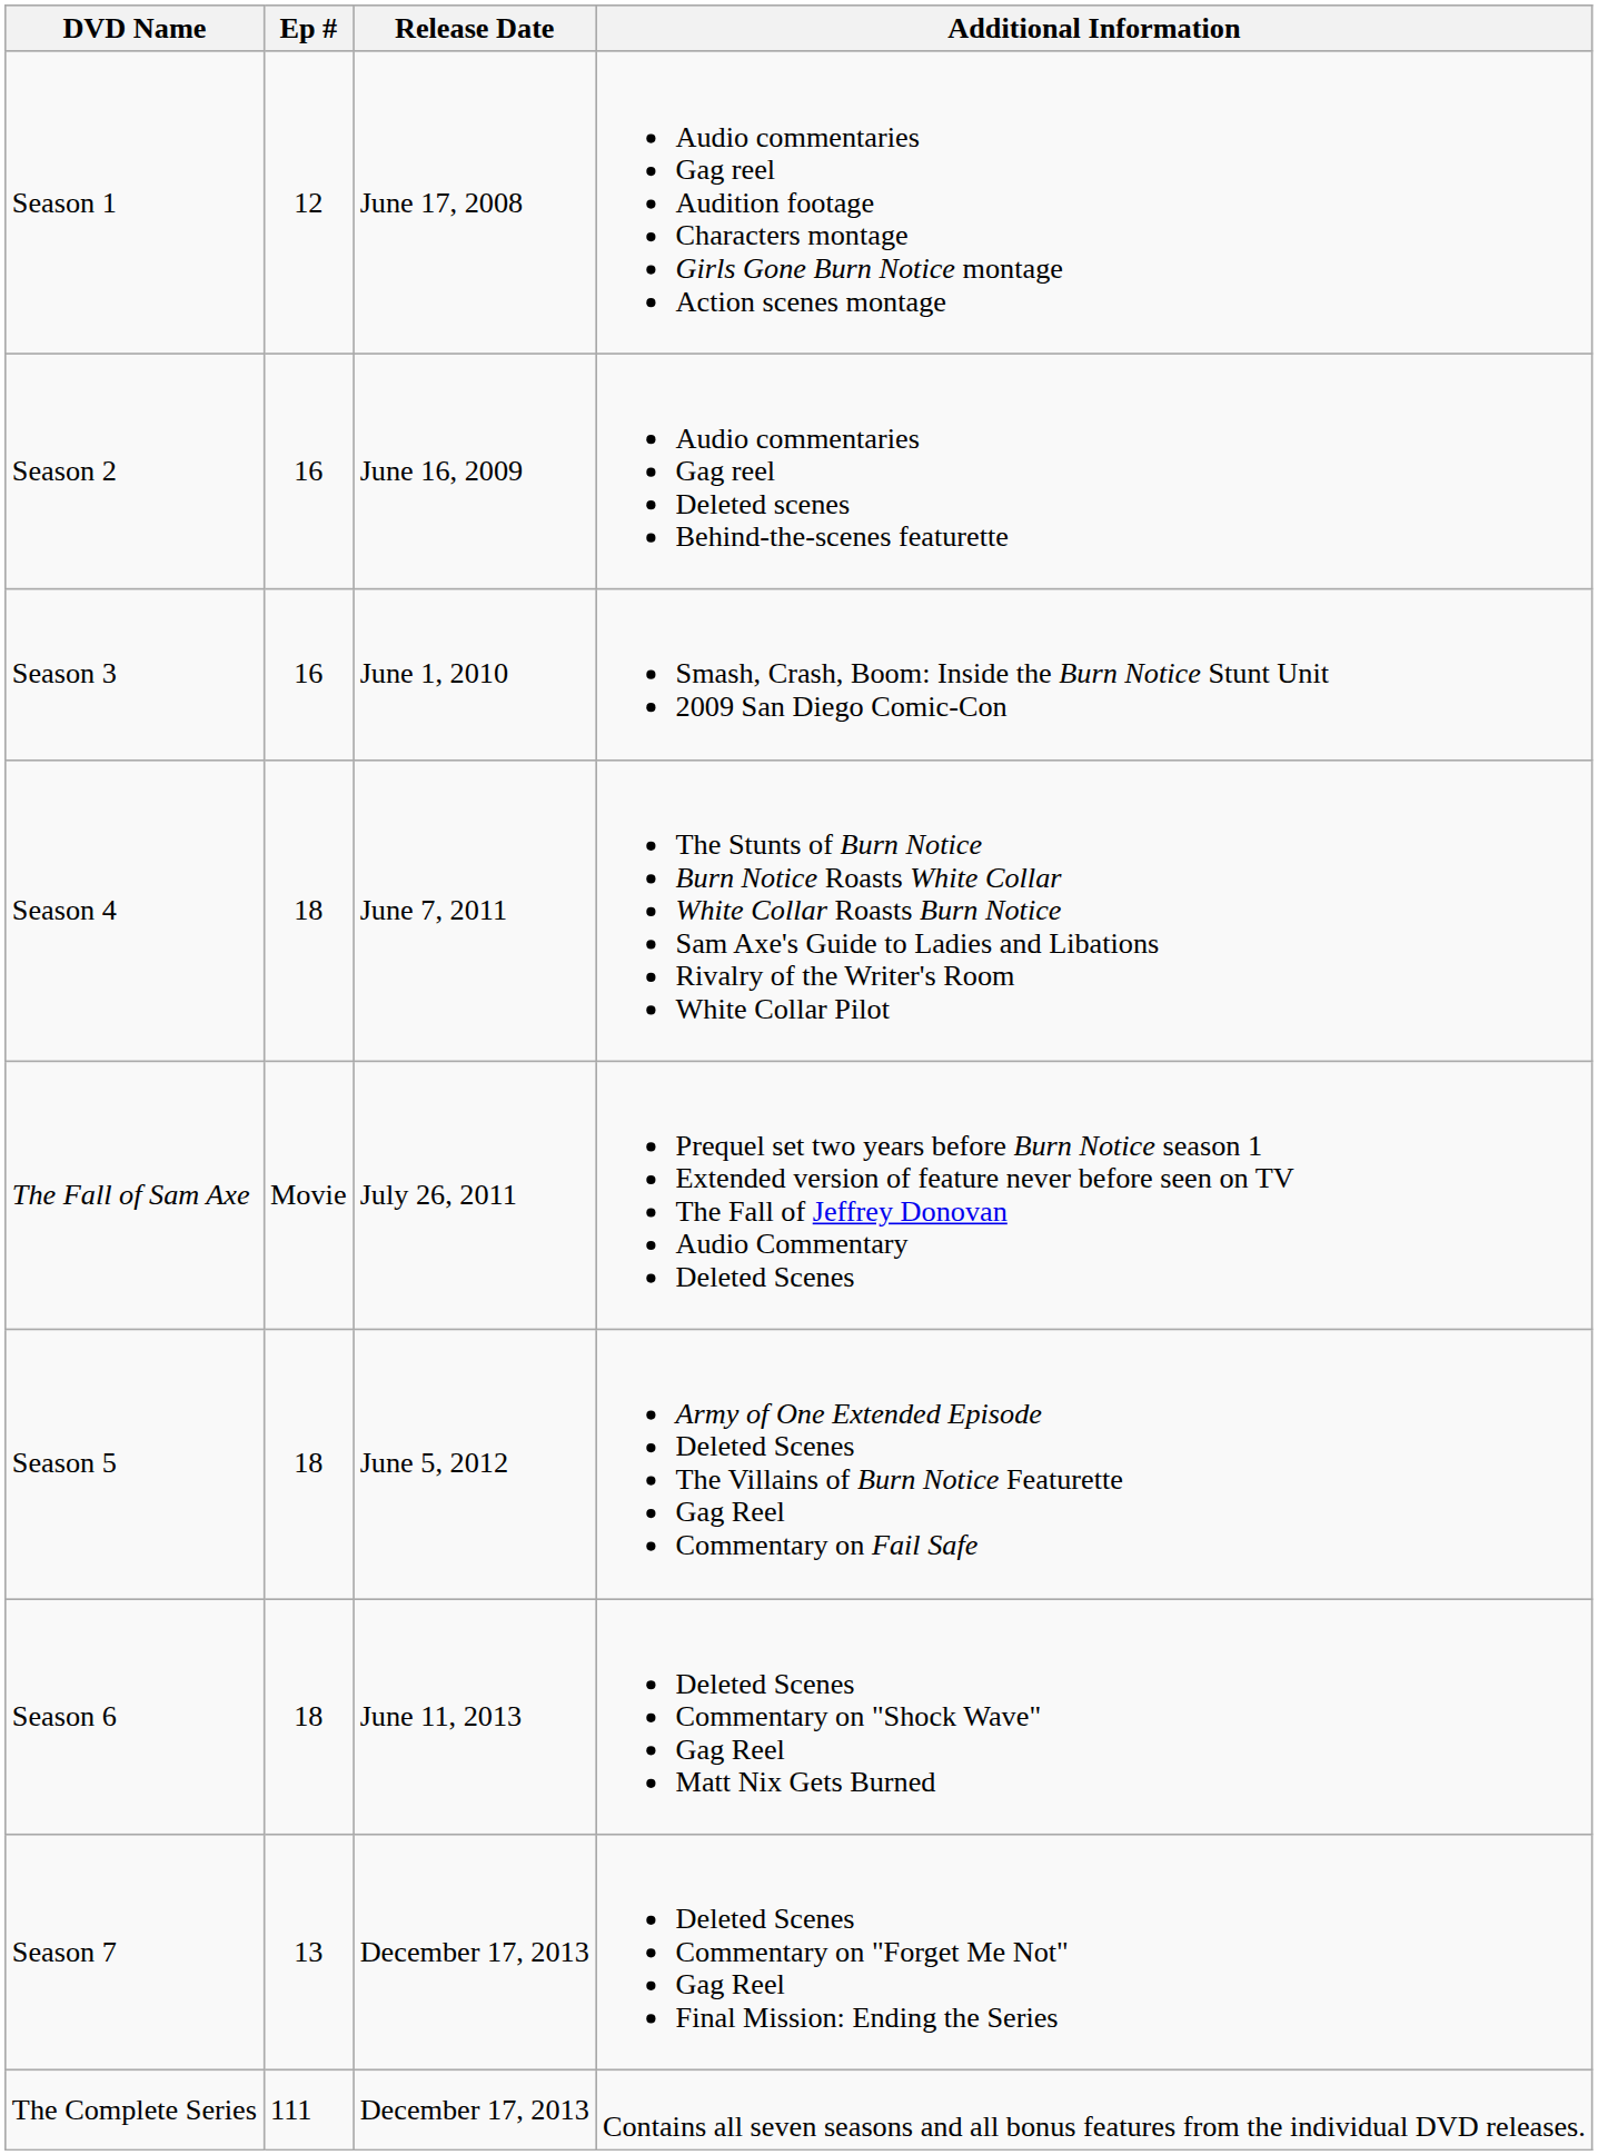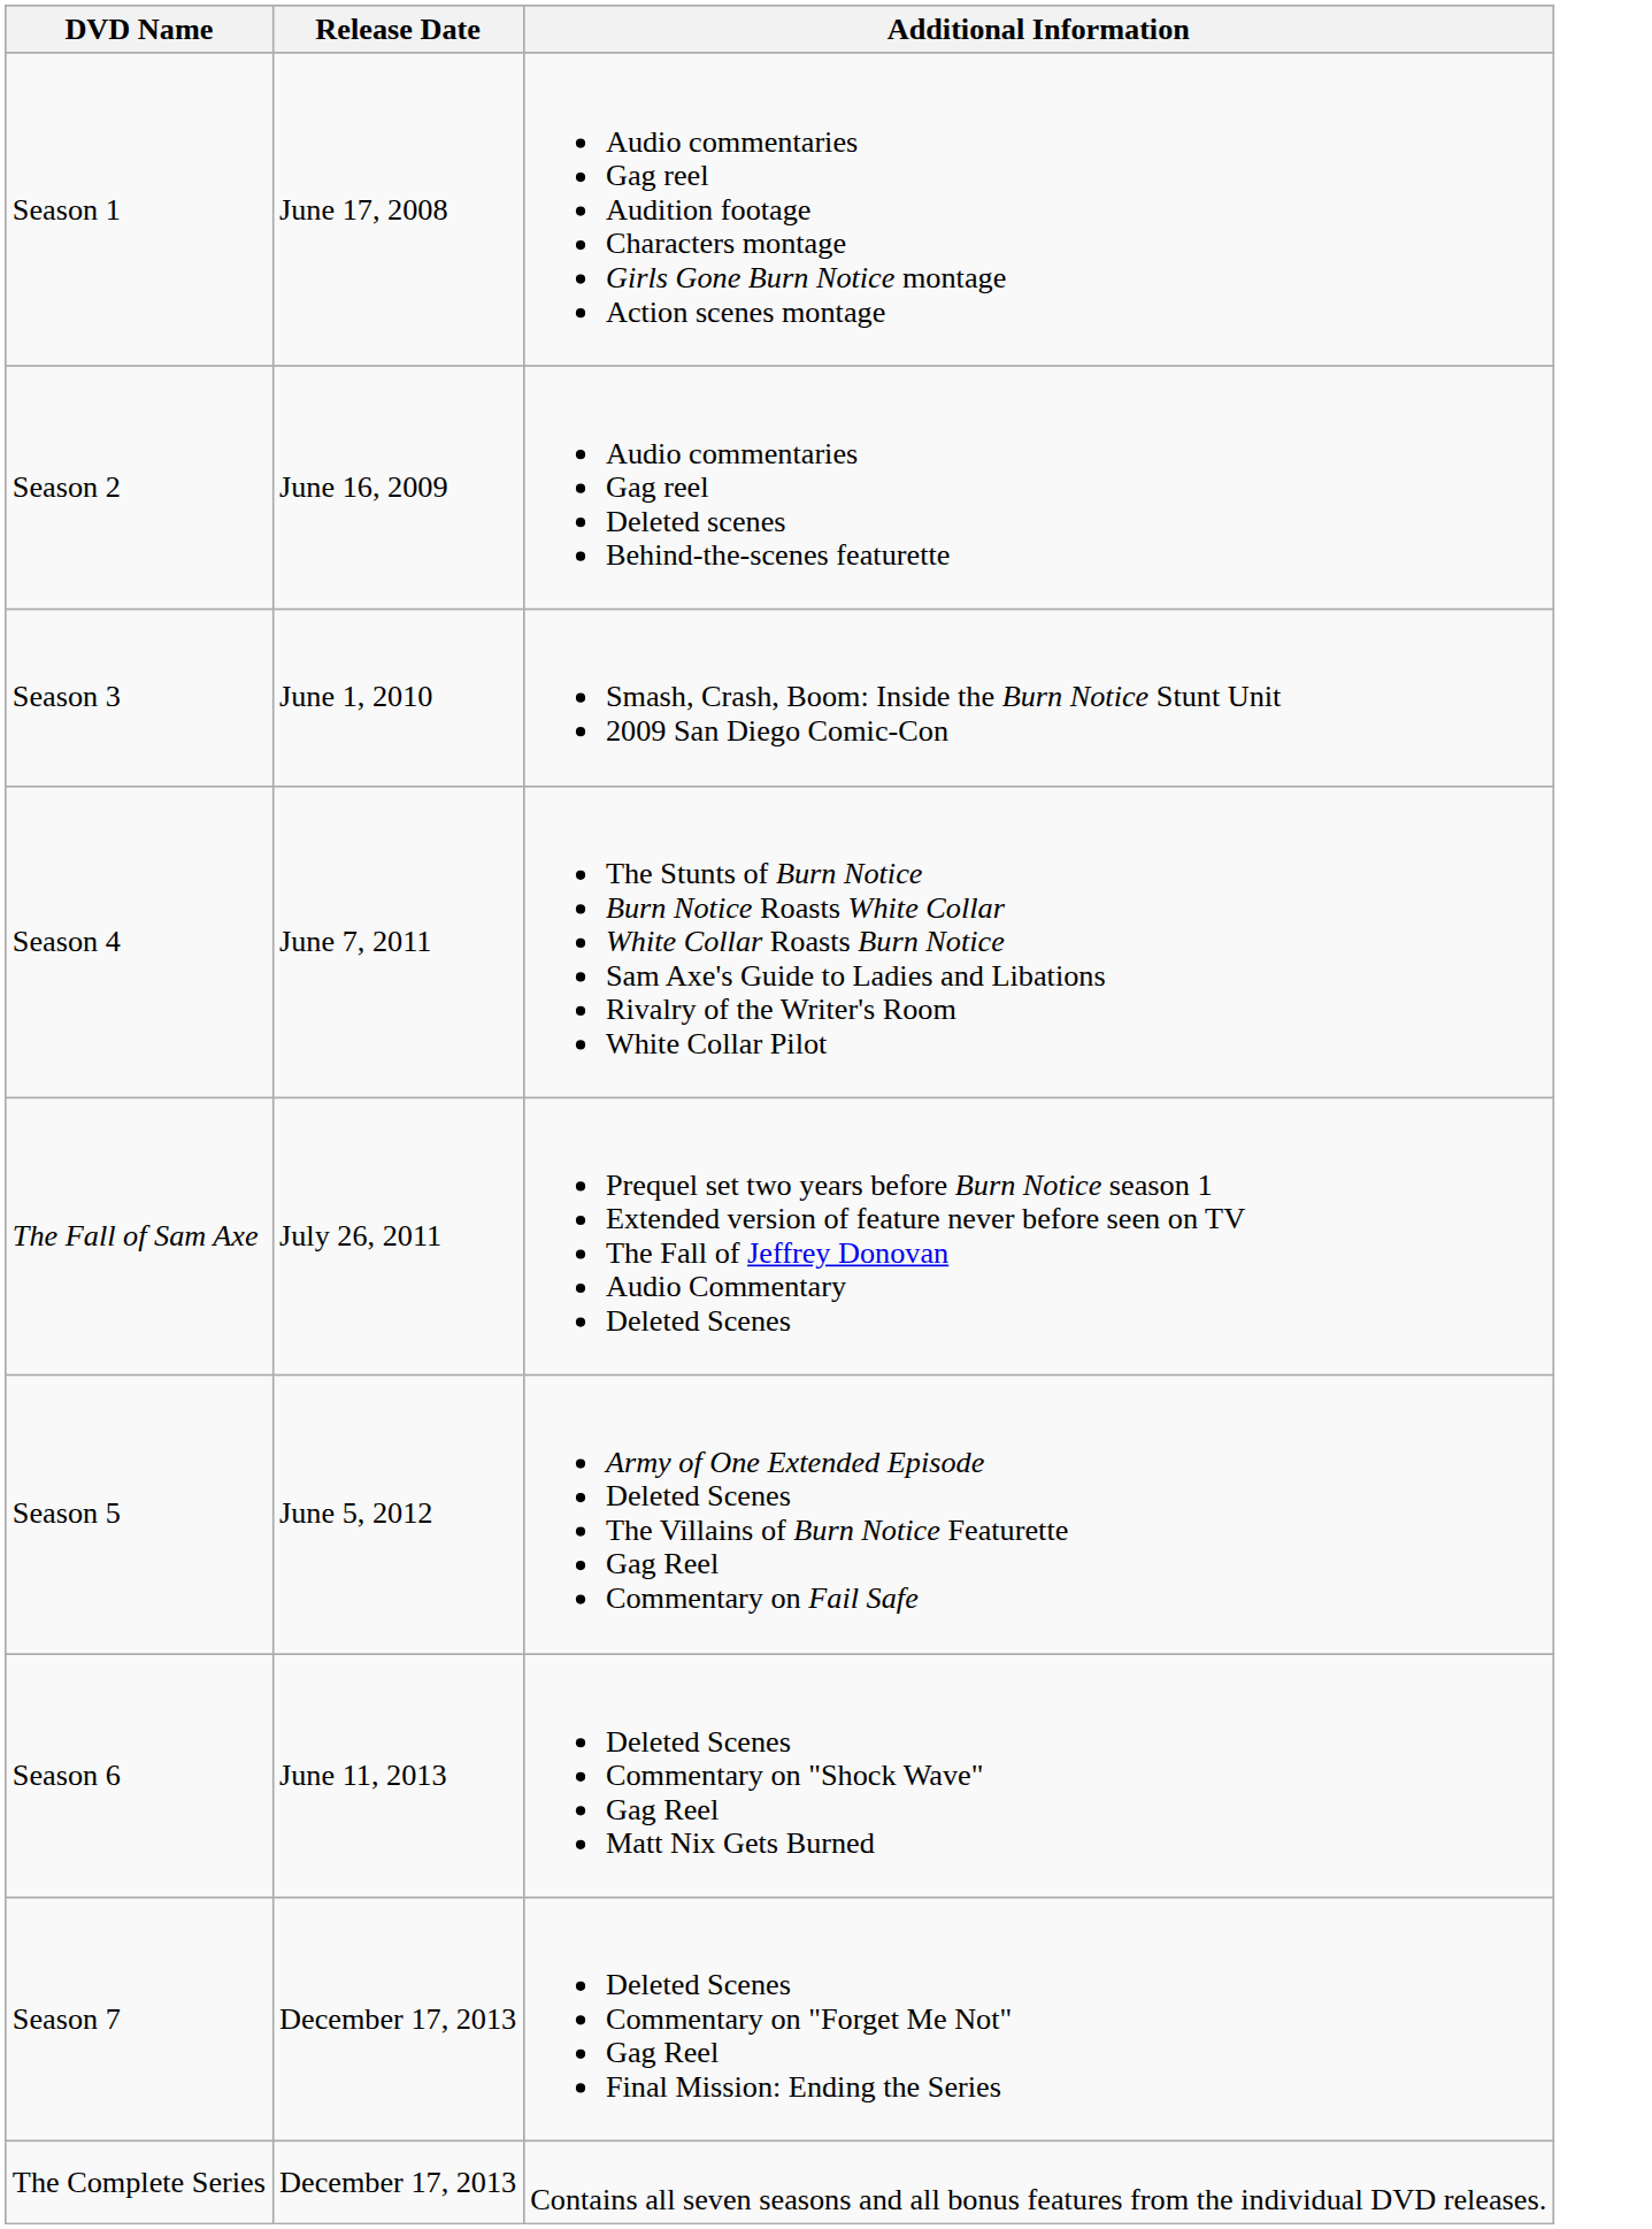 <table class="wikitable">
 <tr>
 <th>DVD Name</th>
-<th>Ep #</th>
 <th>Release Date</th>
 <th>Additional Information</th>
 </tr>
 <tr>
 <td>Season 1</td>
-<td style="text-align:center;">12</td>
 <td>June 17, 2008</td>
 <td><br><ul><li>Audio commentaries</li><li>Gag reel</li><li>Audition footage</li><li>Characters montage</li><li><em>Girls Gone Burn Notice</em> montage</li><li>Action scenes montage</li></ul></td>
 </tr>
 <tr>
 <td>Season 2</td>
-<td style="text-align:center;">16</td>
 <td>June 16, 2009</td>
 <td><br><ul><li>Audio commentaries</li><li>Gag reel</li><li>Deleted scenes</li><li>Behind-the-scenes featurette</li></ul></td>
 </tr>
 <tr>
 <td>Season 3</td>
-<td style="text-align:center;">16</td>
 <td>June 1, 2010</td>
 <td><br><ul><li>Smash, Crash, Boom: Inside the <em>Burn Notice</em> Stunt Unit</li><li>2009 San Diego Comic-Con</li></ul></td>
 </tr>
 <tr>
 <td>Season 4</td>
-<td style="text-align:center;">18</td>
 <td>June 7, 2011</td>
 <td><br><ul><li>The Stunts of <em>Burn Notice</em></li><li><em>Burn Notice</em> Roasts <em>White Collar</em></li><li><em>White Collar</em> Roasts <em>Burn Notice</em></li><li>Sam Axe's Guide to Ladies and Libations</li><li>Rivalry of the Writer's Room</li><li>White Collar Pilot</li></ul></td>
 </tr>
 <tr>
 <td><em>The Fall of Sam Axe</em></td>
-<td style="text-align:center;">Movie</td>
 <td>July 26, 2011</td>
 <td><br><ul><li>Prequel set two years before <em>Burn Notice</em> season 1</li><li>Extended version of feature never before seen on TV</li><li>The Fall of <a href='#'>Jeffrey Donovan</a></li><li>Audio Commentary</li><li>Deleted Scenes</li></ul></td>
 </tr>
 <tr>
 <td>Season 5</td>
-<td style="text-align:center;">18</td>
 <td>June 5, 2012</td>
 <td><br><ul><li><em>Army of One Extended Episode</em></li><li>Deleted Scenes</li><li>The Villains of <em>Burn Notice</em> Featurette</li><li>Gag Reel</li><li>Commentary on <em>Fail Safe</em></li></ul></td>
 </tr>
 <tr>
 <td>Season 6</td>
-<td style="text-align:center;">18</td>
 <td>June 11, 2013</td>
 <td><br><ul><li>Deleted Scenes</li><li>Commentary on "Shock Wave"</li><li>Gag Reel</li><li>Matt Nix Gets Burned</li></ul></td>
 </tr>
 <tr>
 <td>Season 7</td>
-<td style="text-align:center;">13</td>
 <td>December 17, 2013</td>
 <td><br><ul><li>Deleted Scenes</li><li>Commentary on "Forget Me Not"</li><li>Gag Reel</li><li>Final Mission: Ending the Series</li></ul></td>
 </tr>
 <tr>
 <td>The Complete Series</td>
-<td style+"text-align:center;">111</td>
 <td>December 17, 2013</td>
 <td><br>Contains all seven seasons and all bonus features from the individual DVD releases.</td>
 </tr>
 </table>
